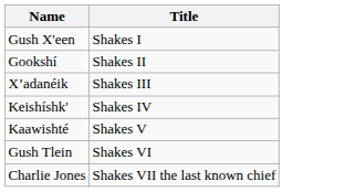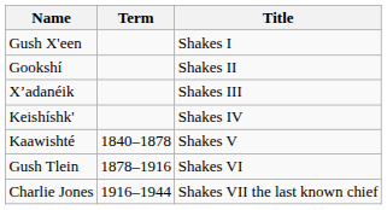 <table class=wikitable>
 <tr>
 <th>Name</th>
+<th>Term</th>
 <th>Title</th>
 </tr>
 <tr>
 <td>Gush X'een</td>
+<td></td>
 <td>Shakes I</td>
 </tr>
 <tr>
 <td>Gookshí</td>
+<td></td>
 <td>Shakes II</td>
 </tr>
 <tr>
 <td>X’adanéik</td>
+<td></td>
 <td>Shakes III</td>
 </tr>
 <tr>
 <td>Keishíshk'</td>
+<td></td>
 <td>Shakes IV</td>
 </tr>
 <tr>
 <td>Kaawishté</td>
+<td>1840–1878</td>
 <td>Shakes V</td>
 </tr>
 <tr>
 <td>Gush Tlein</td>
+<td>1878–1916</td>
 <td>Shakes VI</td>
 </tr>
 <tr>
 <td>Charlie Jones</td>
+<td>1916–1944</td>
 <td>Shakes VII the last known chief</td>
 </tr>
 </table>
